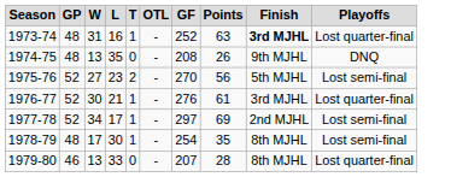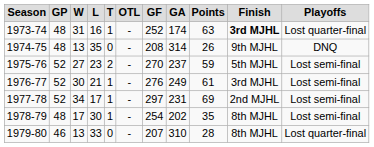 <table class="wikitable">
 <tr align="center"  bgcolor="#dddddd">
 <td><strong>Season</strong></td>
 <td><strong>GP </strong></td>
 <td><strong> W </strong></td>
 <td><strong> L </strong></td>
 <td><strong> T </strong></td>
 <td><strong>OTL</strong></td>
 <td><strong>GF </strong></td>
+<td><strong>GA </strong></td>
 <td><strong>Points</strong></td>
 <td><strong>Finish</strong></td>
 <td><strong>Playoffs</strong></td>
 </tr>
 <tr align="center">
 <td>1973-74</td>
 <td>48</td>
 <td>31</td>
 <td>16</td>
 <td>1</td>
 <td>-</td>
 <td>252</td>
+<td>174</td>
 <td>63</td>
 <td><strong>3rd MJHL</strong></td>
 <td>Lost quarter-final</td>
 </tr>
 <tr align="center">
 <td>1974-75</td>
 <td>48</td>
 <td>13</td>
 <td>35</td>
 <td>0</td>
 <td>-</td>
 <td>208</td>
+<td>314</td>
 <td>26</td>
 <td>9th MJHL</td>
 <td>DNQ</td>
 </tr>
 <tr align="center">
 <td>1975-76</td>
 <td>52</td>
 <td>27</td>
 <td>23</td>
 <td>2</td>
 <td>-</td>
 <td>270</td>
-<td>56</td>
+<td>237</td>
+<td>59</td>
 <td>5th MJHL</td>
 <td>Lost semi-final</td>
 </tr>
 <tr align="center">
 <td>1976-77</td>
 <td>52</td>
 <td>30</td>
 <td>21</td>
 <td>1</td>
 <td>-</td>
 <td>276</td>
+<td>249</td>
 <td>61</td>
 <td>3rd MJHL</td>
-<td>Lost quarter-final</td>
+<td>Lost semi-final</td>
 </tr>
 <tr align="center">
 <td>1977-78</td>
 <td>52</td>
 <td>34</td>
 <td>17</td>
 <td>1</td>
 <td>-</td>
 <td>297</td>
+<td>231</td>
 <td>69</td>
 <td>2nd MJHL</td>
 <td>Lost semi-final</td>
 </tr>
 <tr align="center">
 <td>1978-79</td>
 <td>48</td>
 <td>17</td>
 <td>30</td>
 <td>1</td>
 <td>-</td>
 <td>254</td>
+<td>202</td>
 <td>35</td>
 <td>8th MJHL</td>
 <td>Lost semi-final</td>
 </tr>
 <tr align="center">
 <td>1979-80</td>
 <td>46</td>
 <td>13</td>
 <td>33</td>
 <td>0</td>
 <td>-</td>
 <td>207</td>
+<td>310</td>
 <td>28</td>
 <td>8th MJHL</td>
 <td>Lost quarter-final</td>
 </tr>
 </table>
